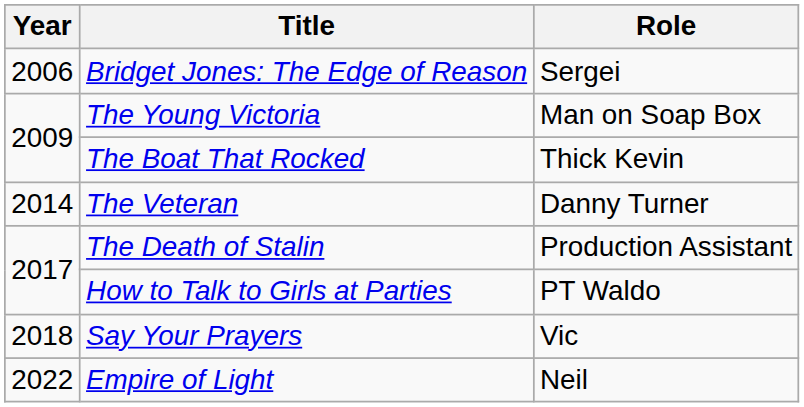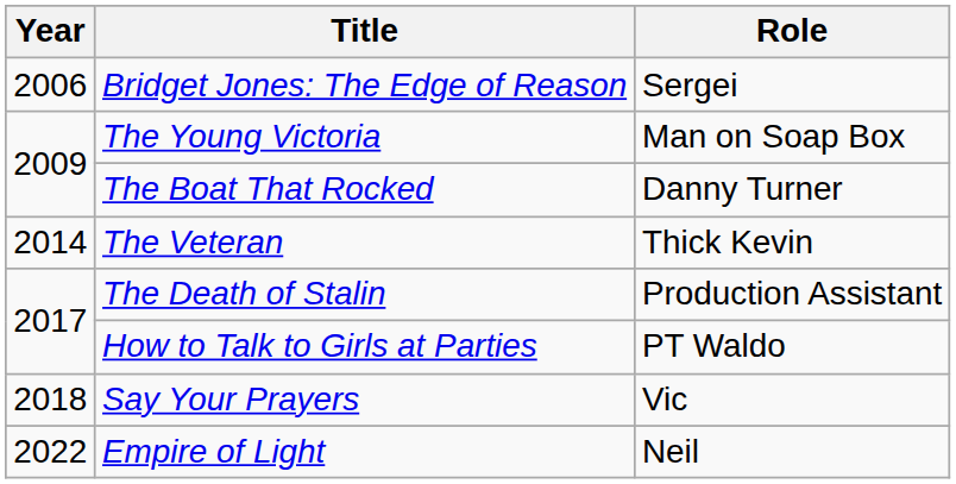 <table class="wikitable">
 <tr>
 <th>Year</th>
 <th>Title</th>
 <th>Role</th>
 </tr>
 <tr>
 <td>2006</td>
 <td><em><a href='#'>Bridget Jones: The Edge of Reason</a></em></td>
 <td>Sergei</td>
 </tr>
 <tr>
 <td rowspan="2">2009</td>
 <td><em><a href='#'>The Young Victoria</a></em></td>
 <td>Man on Soap Box</td>
 </tr>
 <tr>
 <td><em><a href='#'>The Boat That Rocked</a></em></td>
-<td>Thick Kevin</td>
+<td>Danny Turner</td>
 </tr>
 <tr>
 <td>2014</td>
 <td><em><a href='#'>The Veteran</a></em></td>
-<td>Danny Turner</td>
+<td>Thick Kevin</td>
 </tr>
 <tr>
 <td rowspan="2">2017</td>
 <td><em><a href='#'>The Death of Stalin</a></em></td>
 <td>Production Assistant</td>
 </tr>
 <tr>
 <td><em><a href='#'>How to Talk to Girls at Parties</a></em></td>
 <td>PT Waldo</td>
 </tr>
 <tr>
 <td>2018</td>
 <td><em><a href='#'>Say Your Prayers</a></em></td>
 <td>Vic</td>
 </tr>
 <tr>
 <td>2022</td>
 <td><em><a href='#'>Empire of Light</a></em></td>
 <td>Neil</td>
 </tr>
 </table>
